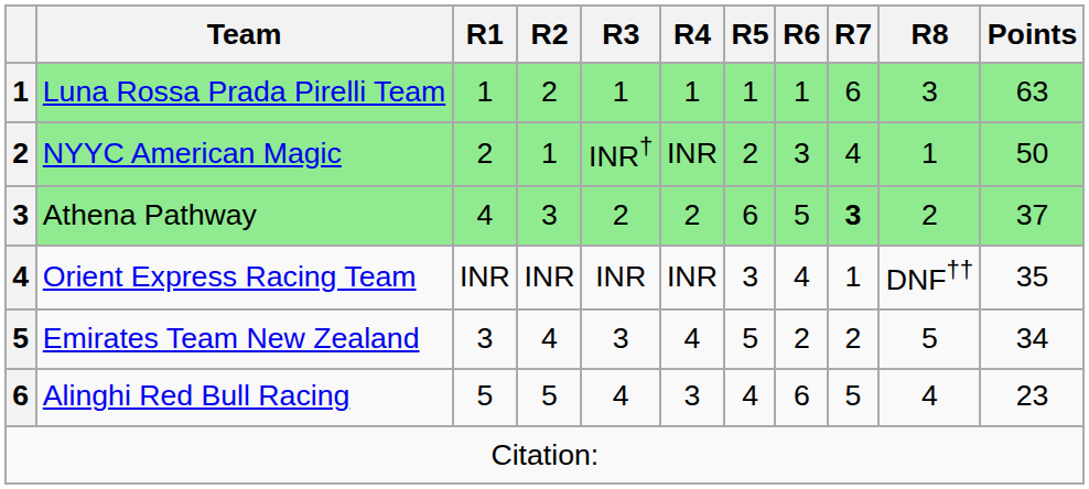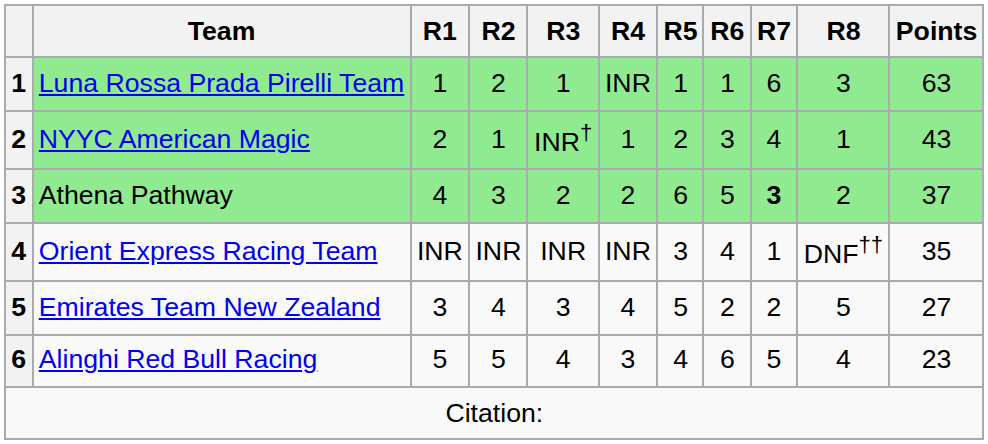 <table class="wikitable" style="font-size:10pt;line-height:1.5;text-align: center;">
 <tr>
 <th rowspan="2"></th>
 <th rowspan="2">Team</th>
 </tr>
 <tr>
 <th>R1</th>
 <th>R2</th>
 <th>R3</th>
 <th>R4</th>
 <th>R5</th>
 <th>R6</th>
 <th>R7</th>
 <th>R8</th>
 <th>Points</th>
 </tr>
 <tr>
 <th>1</th>
 <td align="left" bgcolor="#90EB90"> <a href='#'>Luna Rossa Prada Pirelli Team</a></td>
 <td bgcolor="#90EB90">1</td>
 <td bgcolor="#90EB90">2</td>
 <td bgcolor="#90EB90">1</td>
-<td bgcolor="#90EB90">1</td>
+<td bgcolor="#90EB90">INR</td>
 <td bgcolor="#90EB90">1</td>
 <td bgcolor="#90EB90">1</td>
 <td bgcolor="#90EB90">6</td>
 <td bgcolor="#90EB90">3</td>
 <td bgcolor="#90EB90">63</td>
 </tr>
 <tr>
 <th>2</th>
 <td align="left" bgcolor="#90EB90"> <a href='#'>NYYC American Magic</a></td>
 <td bgcolor="#90EB90">2</td>
 <td bgcolor="#90EB90">1</td>
 <td bgcolor="#90EB90">INR<sup>†</sup></td>
-<td bgcolor="#90EB90">INR</td>
+<td bgcolor="#90EB90">1</td>
 <td bgcolor="#90EB90">2</td>
 <td bgcolor="#90EB90">3</td>
 <td bgcolor="#90EB90">4</td>
 <td bgcolor="#90EB90">1</td>
-<td bgcolor="#90EB90">50</td>
+<td bgcolor="#90EB90">43</td>
 </tr>
 <tr>
 <th>3</th>
 <td align="left" bgcolor="#90EB90"> Athena Pathway</td>
 <td bgcolor="#90EB90">4</td>
 <td bgcolor="#90EB90">3</td>
 <td bgcolor="#90EB90">2</td>
 <td bgcolor="#90EB90">2</td>
 <td bgcolor="#90EB90">6</td>
 <td bgcolor="#90EB90">5</td>
 <td bgcolor="#90EB90"><strong>3</strong></td>
 <td bgcolor="#90EB90">2</td>
 <td bgcolor="#90EB90">37</td>
 </tr>
 <tr>
 <th>4</th>
 <td align="left"> <a href='#'>Orient Express Racing Team</a></td>
 <td>INR</td>
 <td>INR</td>
 <td>INR</td>
 <td>INR</td>
 <td>3</td>
 <td>4</td>
 <td>1</td>
 <td>DNF<sup>††</sup></td>
 <td>35</td>
 </tr>
 <tr>
 <th>5</th>
 <td align="left"> <a href='#'>Emirates Team New Zealand</a></td>
 <td>3</td>
 <td>4</td>
 <td>3</td>
 <td>4</td>
 <td>5</td>
 <td>2</td>
 <td>2</td>
 <td>5</td>
-<td>34</td>
+<td>27</td>
 </tr>
 <tr>
 <th>6</th>
 <td align="left"> <a href='#'>Alinghi Red Bull Racing</a></td>
 <td>5</td>
 <td>5</td>
 <td>4</td>
 <td>3</td>
 <td>4</td>
 <td>6</td>
 <td>5</td>
 <td>4</td>
 <td>23</td>
 </tr>
 <tr>
 <td colspan="12" align=center>Citation:</td>
 </tr>
 </table>
